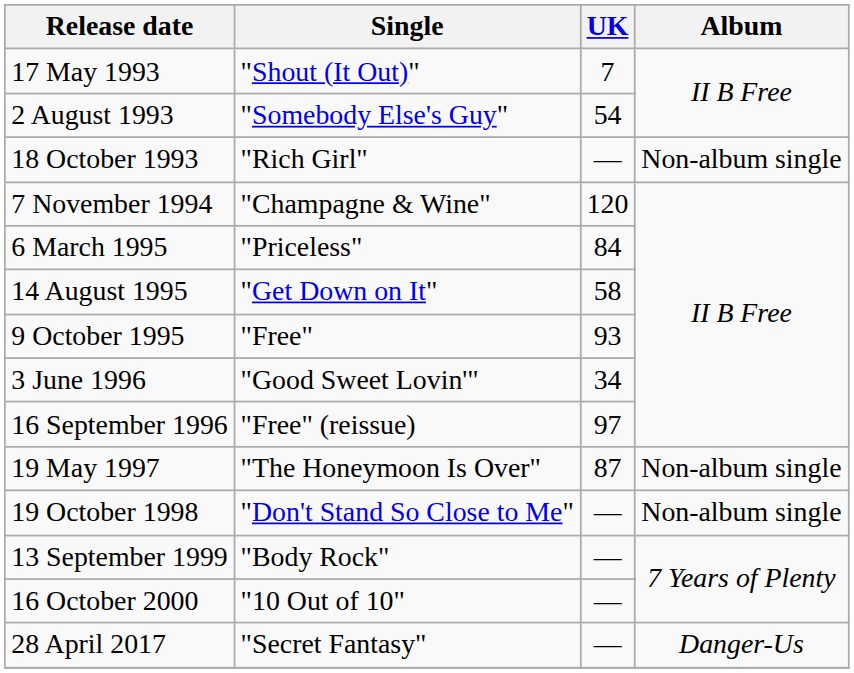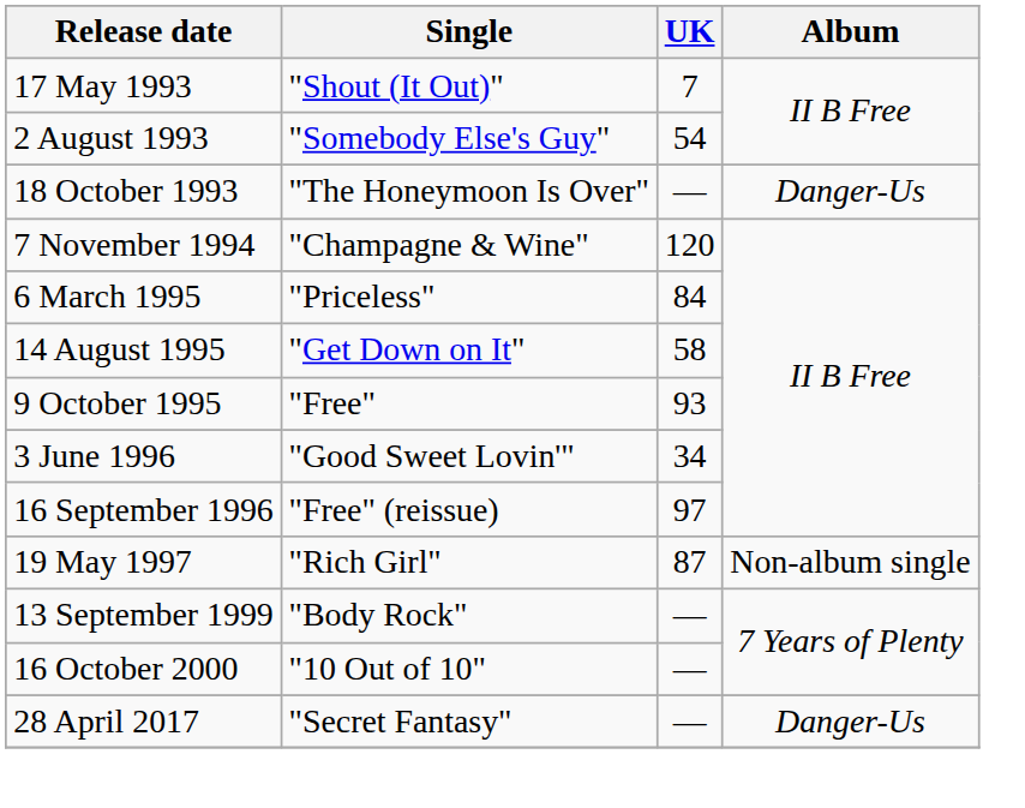 <table class="wikitable">
 <tr>
 <th>Release date</th>
 <th>Single</th>
 <th><a href='#'>UK</a></th>
 <th>Album</th>
 </tr>
 <tr>
 <td>17 May 1993</td>
 <td>"<a href='#'>Shout (It Out)</a>"</td>
 <td style="text-align:center;">7</td>
 <td rowspan="2" style="text-align:center;"><em>II B Free</em></td>
 </tr>
 <tr>
 <td>2 August 1993</td>
 <td>"<a href='#'>Somebody Else's Guy</a>"</td>
 <td style="text-align:center;">54</td>
 </tr>
 <tr>
 <td>18 October 1993</td>
-<td>"Rich Girl"</td>
+<td>"The Honeymoon Is Over"</td>
 <td style="text-align:center;">—</td>
-<td rowspan="1" style="text-align:center;">Non-album single</td>
+<td rowspan="1" style="text-align:center;"><em>Danger-Us</em></td>
 </tr>
 <tr>
 <td>7 November 1994</td>
 <td>"Champagne & Wine"</td>
 <td style="text-align:center;">120</td>
 <td rowspan="6" style="text-align:center;"><em>II B Free</em></td>
 </tr>
 <tr>
 <td>6 March 1995</td>
 <td>"Priceless"<br></td>
 <td style="text-align:center;">84</td>
 </tr>
 <tr>
 <td>14 August 1995</td>
 <td>"<a href='#'>Get Down on It</a>"</td>
 <td style="text-align:center;">58</td>
 </tr>
 <tr>
 <td>9 October 1995</td>
 <td>"Free"</td>
 <td style="text-align:center;">93</td>
 </tr>
 <tr>
 <td>3 June 1996</td>
 <td>"Good Sweet Lovin'"</td>
 <td style="text-align:center;">34</td>
 </tr>
 <tr>
 <td>16 September 1996</td>
 <td>"Free" (reissue)</td>
 <td style="text-align:center;">97</td>
 </tr>
 <tr>
 <td>19 May 1997</td>
-<td>"The Honeymoon Is Over"</td>
+<td>"Rich Girl"</td>
 <td style="text-align:center;">87</td>
-<td rowspan="1" style="text-align:center;">Non-album single</td>
-</tr>
-<tr>
-<td>19 October 1998</td>
-<td>"<a href='#'>Don't Stand So Close to Me</a>"</td>
-<td style="text-align:center;">—</td>
 <td rowspan="1" style="text-align:center;">Non-album single</td>
 </tr>
 <tr>
 <td>13 September 1999</td>
 <td>"Body Rock"</td>
 <td style="text-align:center;">—</td>
 <td rowspan="2" style="text-align:center;"><em>7 Years of Plenty</em></td>
 </tr>
 <tr>
 <td>16 October 2000</td>
 <td>"10 Out of 10"</td>
 <td style="text-align:center;">—</td>
 </tr>
 <tr>
 <td>28 April 2017</td>
 <td>"Secret Fantasy"</td>
 <td style="text-align:center;">—</td>
 <td rowspan="1" style="text-align:center;"><em>Danger-Us</em></td>
 </tr>
 <tr>
 </tr>
 </table>
